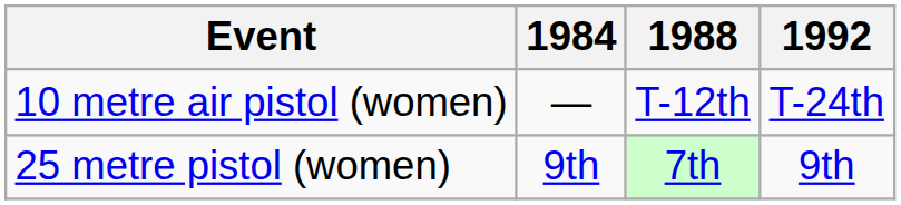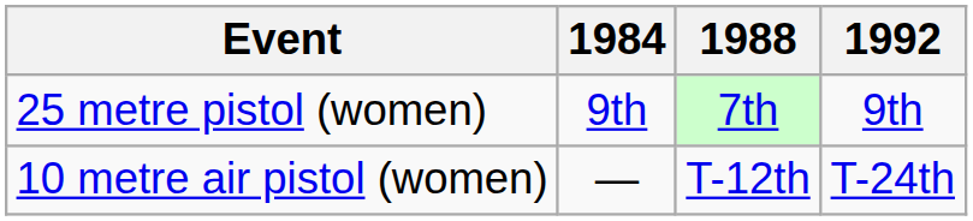 <table class="wikitable" style="text-align: center">
 <tr>
 <th>Event</th>
 <th>1984</th>
 <th>1988</th>
 <th>1992</th>
 </tr>
 <tr>
+<td align=left><a href='#'>25 metre pistol</a> (women)</td>
+<td><a href='#'>9th</a></td>
+<td style="background: #ccffcc"><a href='#'>7th</a></td>
+<td><a href='#'>9th</a></td>
+</tr>
+<tr>
 <td align=left><a href='#'>10 metre air pistol</a> (women)</td>
 <td>—</td>
 <td><a href='#'>T-12th</a></td>
 <td><a href='#'>T-24th</a></td>
 </tr>
-<tr>
-<td align=left><a href='#'>25 metre pistol</a> (women)</td>
-<td><a href='#'>9th</a></td>
-<td style="background: #ccffcc"><a href='#'>7th</a></td>
-<td><a href='#'>9th</a></td>
-</tr>
 </table>
